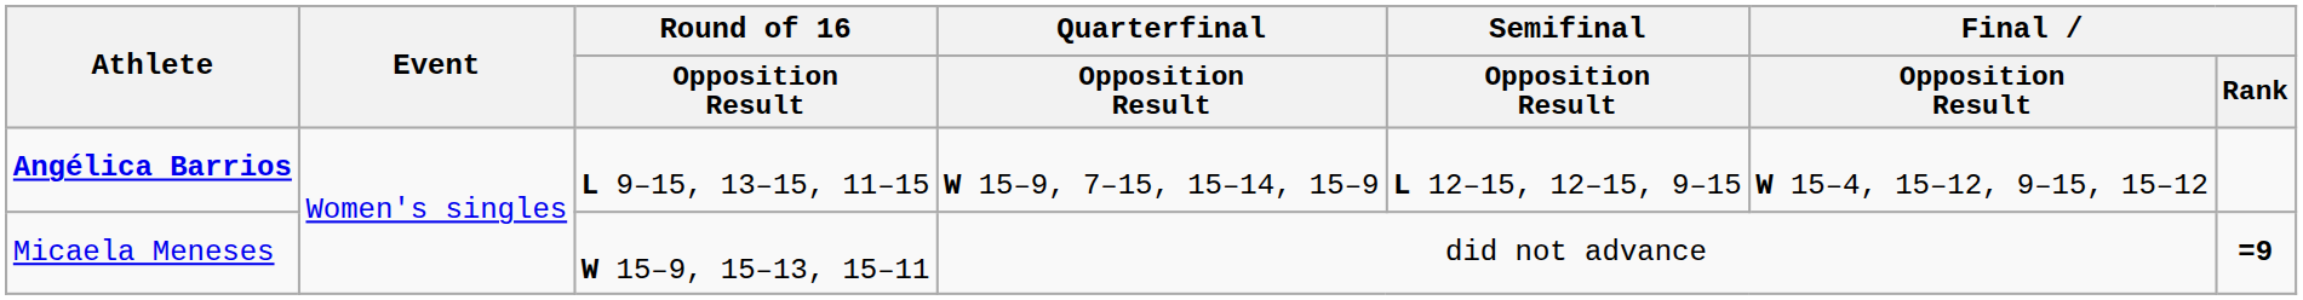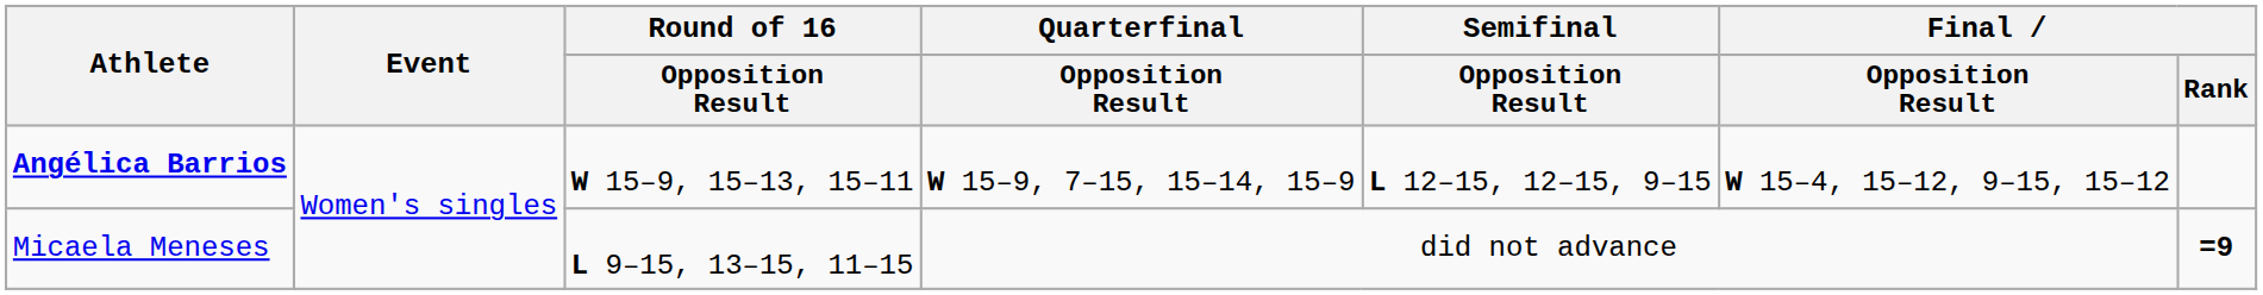 <table class=wikitable style=font-size:90%;text-align:center>
 <tr>
 <th rowspan=2>Athlete</th>
 <th rowspan=2>Event</th>
 <th>Round of 16</th>
 <th>Quarterfinal</th>
 <th>Semifinal</th>
 <th colspan=2>Final / </th>
 </tr>
 <tr style=font-size:95%>
 <th>Opposition<br>Result</th>
 <th>Opposition<br>Result</th>
 <th>Opposition<br>Result</th>
 <th>Opposition<br>Result</th>
 <th>Rank</th>
 </tr>
 <tr>
 <td align=left><strong><a href='#'>Angélica Barrios</a></strong></td>
 <td align=left rowspan=2><a href='#'>Women's singles</a></td>
-<td><br><strong>L</strong> 9–15, 13–15, 11–15</td>
+<td><br><strong>W</strong> 15–9, 15–13, 15–11</td>
 <td><br><strong>W</strong> 15–9, 7–15, 15–14, 15–9</td>
 <td><br><strong>L</strong> 12–15, 12–15, 9–15</td>
 <td><br><strong>W</strong> 15–4, 15–12, 9–15, 15–12</td>
 <td></td>
 </tr>
 <tr>
 <td align=left><a href='#'>Micaela Meneses</a></td>
-<td><br><strong>W</strong> 15–9, 15–13, 15–11</td>
+<td><br><strong>L</strong> 9–15, 13–15, 11–15</td>
 <td colspan=3>did not advance</td>
 <td><strong>=9</strong></td>
 </tr>
 </table>
